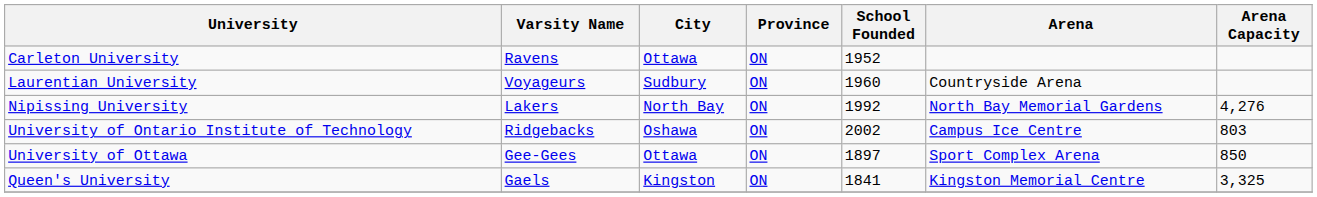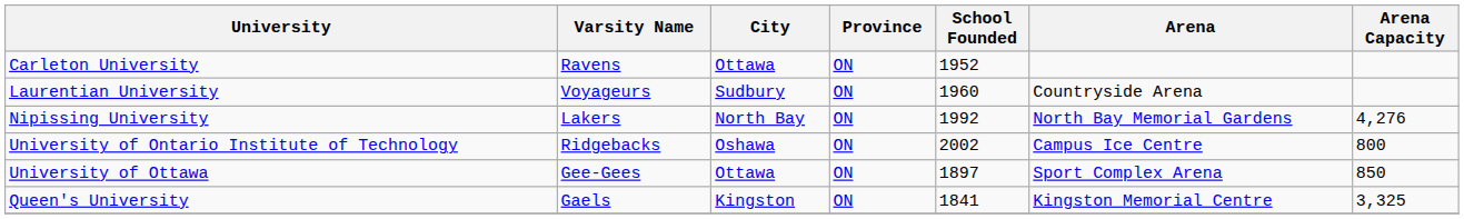 <table class="wikitable sortable" width="90%">
 <tr>
 <th>University</th>
 <th>Varsity Name</th>
 <th>City</th>
 <th>Province</th>
 <th>School<br>Founded</th>
 <th>Arena</th>
 <th>Arena<br>Capacity</th>
 </tr>
 <tr>
 <td><a href='#'>Carleton University</a></td>
 <td><a href='#'>Ravens</a></td>
 <td><a href='#'>Ottawa</a></td>
 <td><a href='#'>ON</a></td>
 <td>1952</td>
 <td></td>
 <td></td>
 </tr>
 <tr>
 <td><a href='#'>Laurentian University</a></td>
 <td><a href='#'>Voyageurs</a></td>
 <td><a href='#'>Sudbury</a></td>
 <td><a href='#'>ON</a></td>
 <td>1960</td>
 <td>Countryside Arena</td>
 <td></td>
 </tr>
 <tr>
 <td><a href='#'>Nipissing University</a></td>
 <td><a href='#'>Lakers</a></td>
 <td><a href='#'>North Bay</a></td>
 <td><a href='#'>ON</a></td>
 <td>1992</td>
 <td><a href='#'>North Bay Memorial Gardens</a></td>
 <td>4,276</td>
 </tr>
 <tr>
 <td><a href='#'>University of Ontario Institute of Technology</a></td>
 <td><a href='#'>Ridgebacks</a></td>
 <td><a href='#'>Oshawa</a></td>
 <td><a href='#'>ON</a></td>
 <td>2002</td>
 <td><a href='#'>Campus Ice Centre</a></td>
-<td>803</td>
+<td>800</td>
 </tr>
 <tr>
 <td><a href='#'>University of Ottawa</a></td>
 <td><a href='#'>Gee-Gees</a></td>
 <td><a href='#'>Ottawa</a></td>
 <td><a href='#'>ON</a></td>
 <td>1897</td>
 <td><a href='#'>Sport Complex Arena</a></td>
 <td>850</td>
 </tr>
 <tr>
 <td><a href='#'>Queen's University</a></td>
 <td><a href='#'>Gaels</a></td>
 <td><a href='#'>Kingston</a></td>
 <td><a href='#'>ON</a></td>
 <td>1841</td>
 <td><a href='#'>Kingston Memorial Centre</a></td>
 <td>3,325</td>
 </tr>
 <tr>
 </tr>
 </table>
